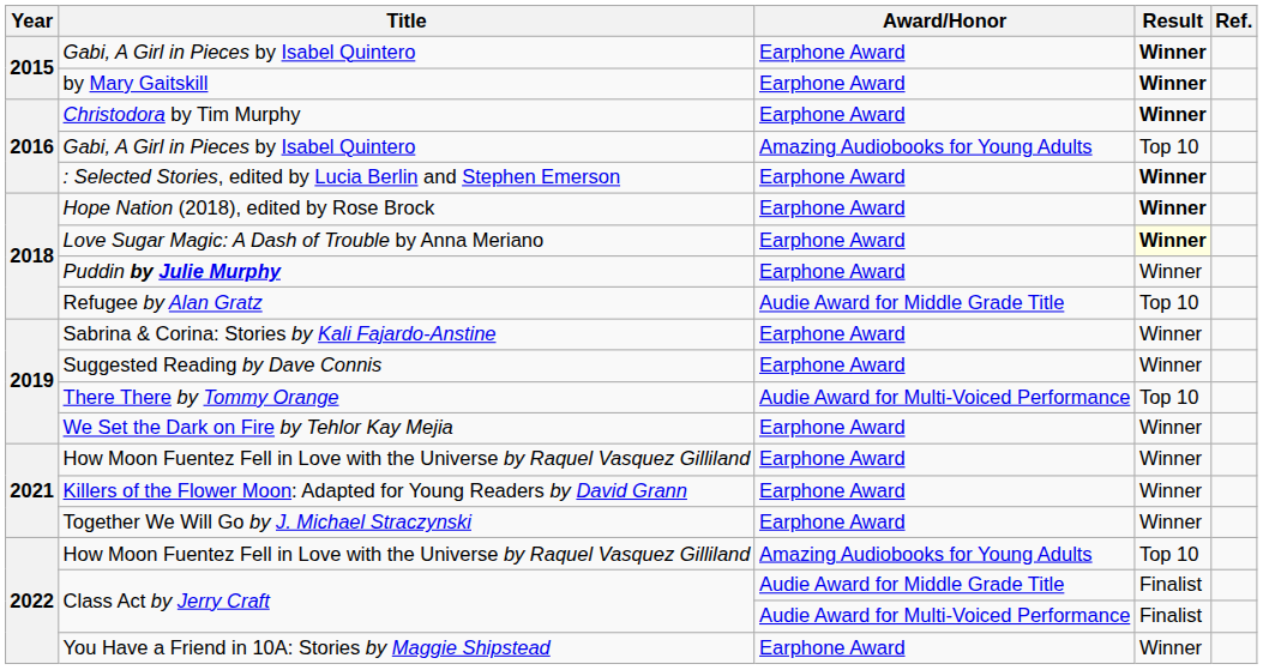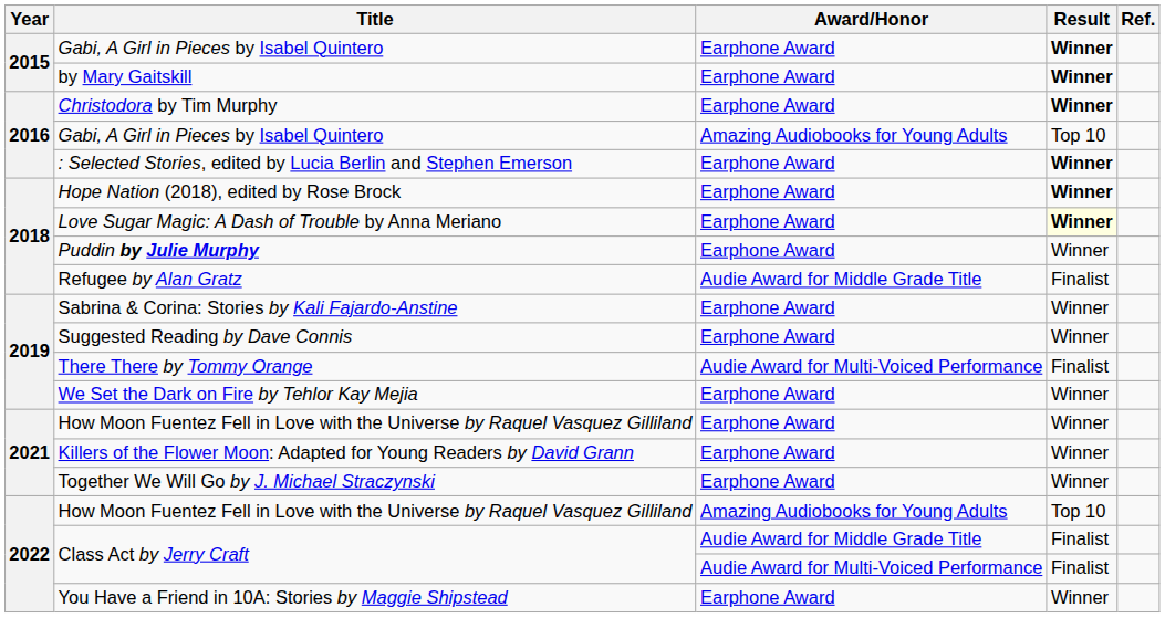 <table class="wikitable sortable mw-collapsible">
 <tr>
 <th>Year</th>
 <th>Title</th>
 <th>Award/Honor</th>
 <th>Result</th>
 <th>Ref.</th>
 </tr>
 <tr>
 <th rowspan="2">2015</th>
 <td><em>Gabi, A Girl in Pieces</em> by <a href='#'>Isabel Quintero</a></td>
 <td><a href='#'>Earphone Award</a></td>
 <td><strong>Winner</strong></td>
 <td></td>
 </tr>
 <tr>
 <td><em></em> by <a href='#'>Mary Gaitskill</a></td>
 <td><a href='#'>Earphone Award</a></td>
 <td><strong>Winner</strong></td>
 <td></td>
 </tr>
 <tr>
 <th rowspan="3">2016</th>
 <td><em><a href='#'>Christodora</a></em> by Tim Murphy</td>
 <td><a href='#'>Earphone Award</a></td>
 <td><strong>Winner</strong></td>
 <td></td>
 </tr>
 <tr>
 <td><em>Gabi, A Girl in Pieces</em> by <a href='#'>Isabel Quintero</a></td>
 <td><a href='#'>Amazing Audiobooks for Young Adults</a></td>
 <td>Top 10</td>
 <td></td>
 </tr>
 <tr>
 <td><em>: Selected Stories</em>, edited by <a href='#'>Lucia Berlin</a> and <a href='#'>Stephen Emerson</a></td>
 <td><a href='#'>Earphone Award</a></td>
 <td><strong>Winner</strong></td>
 <td></td>
 </tr>
 <tr>
 <th rowspan="4">2018</th>
 <td><em>Hope Nation</em> (2018), edited by Rose Brock</td>
 <td><a href='#'>Earphone Award</a></td>
 <td><strong>Winner</strong></td>
 <td></td>
 </tr>
 <tr>
 <td><em>Love Sugar Magic: A Dash of Trouble</em> by Anna Meriano</td>
 <td><a href='#'>Earphone Award</a></td>
 <td style="background: lightyellow;"><strong>Winner</strong></td>
 <td></td>
 </tr>
 <tr>
 <td><em>Puddin<strong> by <a href='#'>Julie Murphy</a></td>
 <td><a href='#'>Earphone Award</a></td>
 <td></strong>Winner<strong></td>
 <td></td>
 </tr>
 <tr>
 <td></em>Refugee<em> by <a href='#'>Alan Gratz</a></td>
 <td><a href='#'>Audie Award for Middle Grade Title</a></td>
-<td>Top 10</td>
+<td>Finalist</td>
 <td></td>
 </tr>
 <tr>
 <th rowspan="4">2019</th>
 <td></em>Sabrina & Corina: Stories<em> by <a href='#'>Kali Fajardo-Anstine</a></td>
 <td><a href='#'>Earphone Award</a></td>
 <td></strong>Winner<strong></td>
 <td></td>
 </tr>
 <tr>
 <td></em>Suggested Reading<em> by Dave Connis</td>
 <td><a href='#'>Earphone Award</a></td>
 <td></strong>Winner<strong></td>
 <td></td>
 </tr>
 <tr>
 <td></em><a href='#'>There There</a><em> by <a href='#'>Tommy Orange</a></td>
 <td><a href='#'>Audie Award for Multi-Voiced Performance</a></td>
-<td>Top 10</td>
+<td>Finalist</td>
 <td></td>
 </tr>
 <tr>
 <td></em><a href='#'>We Set the Dark on Fire</a><em> by Tehlor Kay Mejia</td>
 <td><a href='#'>Earphone Award</a></td>
 <td></strong>Winner<strong></td>
 <td></td>
 </tr>
 <tr>
 <th rowspan="3">2021</th>
 <td></em>How Moon Fuentez Fell in Love with the Universe<em> by Raquel Vasquez Gilliland</td>
 <td><a href='#'>Earphone Award</a></td>
 <td></strong>Winner<strong></td>
 <td></td>
 </tr>
 <tr>
 <td></em><a href='#'>Killers of the Flower Moon</a>: Adapted for Young Readers<em> by <a href='#'>David Grann</a></td>
 <td><a href='#'>Earphone Award</a></td>
 <td></strong>Winner<strong></td>
 <td></td>
 </tr>
 <tr>
 <td></em>Together We Will Go<em> by <a href='#'>J. Michael Straczynski</a></td>
 <td><a href='#'>Earphone Award</a></td>
 <td></strong>Winner<strong></td>
 <td></td>
 </tr>
 <tr>
 <th rowspan="4">2022</th>
 <td></em>How Moon Fuentez Fell in Love with the Universe<em> by Raquel Vasquez Gilliland</td>
 <td><a href='#'>Amazing Audiobooks for Young Adults</a></td>
 <td>Top 10</td>
 <td></td>
 </tr>
 <tr>
 <td rowspan="2"></em>Class Act<em> by <a href='#'>Jerry Craft</a></td>
 <td><a href='#'>Audie Award for Middle Grade Title</a></td>
 <td>Finalist</td>
 <td></td>
 </tr>
 <tr>
 <td><a href='#'>Audie Award for Multi-Voiced Performance</a></td>
 <td>Finalist</td>
 <td></td>
 </tr>
 <tr>
 <td></em>You Have a Friend in 10A: Stories<em> by <a href='#'>Maggie Shipstead</a></td>
 <td><a href='#'>Earphone Award</a></td>
 <td></strong>Winner<strong></td>
 <td></td>
 </tr>
 </table>
